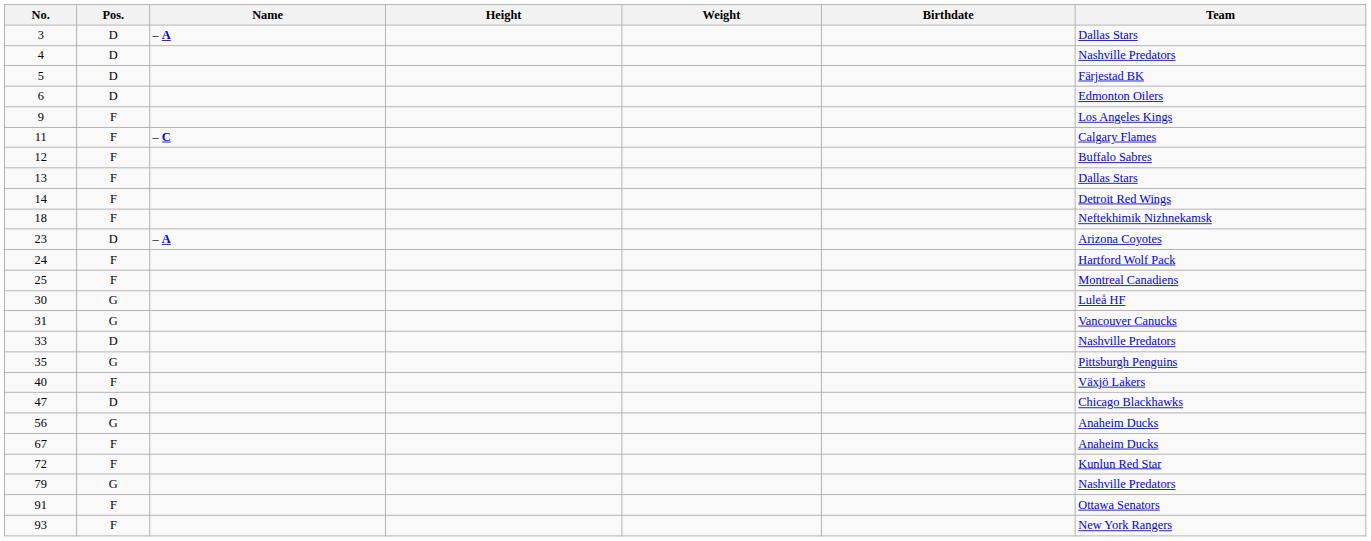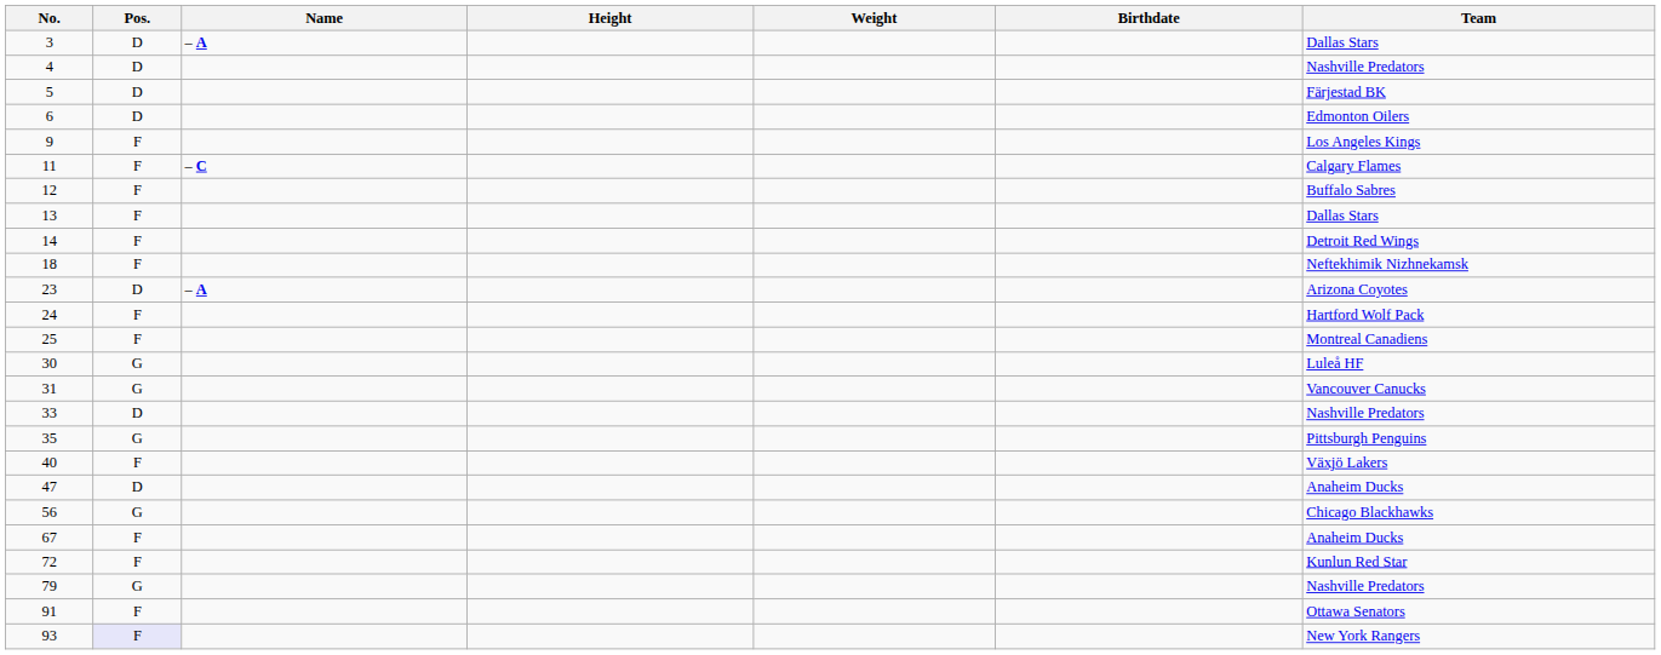 <table width="100%" class="wikitable sortable" style="font-size: 90%; text-align: center;">
 <tr>
 <th style="width:  4%;">No.</th>
 <th style="width:  4%;">Pos.</th>
 <th style="width: 13%;">Name</th>
 <th style="width: 13%;">Height</th>
 <th style="width: 11%;">Weight</th>
 <th style="width: 14%;">Birthdate</th>
 <th style="width: 16%;">Team</th>
 </tr>
 <tr>
 <td>3</td>
 <td>D</td>
 <td align=left> – <strong><a href='#'>A</a></strong></td>
 <td></td>
 <td></td>
 <td></td>
 <td style="text-align:left;"> <a href='#'>Dallas Stars</a></td>
 </tr>
 <tr>
 <td>4</td>
 <td>D</td>
 <td align=left></td>
 <td></td>
 <td></td>
 <td></td>
 <td style="text-align:left;"> <a href='#'>Nashville Predators</a></td>
 </tr>
 <tr>
 <td>5</td>
 <td>D</td>
 <td align=left></td>
 <td></td>
 <td></td>
 <td></td>
 <td style="text-align:left;"> <a href='#'>Färjestad BK</a></td>
 </tr>
 <tr>
 <td>6</td>
 <td>D</td>
 <td align=left></td>
 <td></td>
 <td></td>
 <td></td>
 <td style="text-align:left;"> <a href='#'>Edmonton Oilers</a></td>
 </tr>
 <tr>
 <td>9</td>
 <td>F</td>
 <td align=left></td>
 <td></td>
 <td></td>
 <td></td>
 <td style="text-align:left;"> <a href='#'>Los Angeles Kings</a></td>
 </tr>
 <tr>
 <td>11</td>
 <td>F</td>
 <td align=left> – <strong><a href='#'>C</a></strong></td>
 <td></td>
 <td></td>
 <td></td>
 <td style="text-align:left;"> <a href='#'>Calgary Flames</a></td>
 </tr>
 <tr>
 <td>12</td>
 <td>F</td>
 <td align=left></td>
 <td></td>
 <td></td>
 <td></td>
 <td style="text-align:left;"> <a href='#'>Buffalo Sabres</a></td>
 </tr>
 <tr>
 <td>13</td>
 <td>F</td>
 <td align=left></td>
 <td></td>
 <td></td>
 <td></td>
 <td style="text-align:left;"> <a href='#'>Dallas Stars</a></td>
 </tr>
 <tr>
 <td>14</td>
 <td>F</td>
 <td align=left></td>
 <td></td>
 <td></td>
 <td></td>
 <td style="text-align:left;"> <a href='#'>Detroit Red Wings</a></td>
 </tr>
 <tr>
 <td>18</td>
 <td>F</td>
 <td align=left></td>
 <td></td>
 <td></td>
 <td></td>
 <td style="text-align:left;"> <a href='#'>Neftekhimik Nizhnekamsk</a></td>
 </tr>
 <tr>
 <td>23</td>
 <td>D</td>
 <td align=left> – <strong><a href='#'>A</a></strong></td>
 <td></td>
 <td></td>
 <td></td>
 <td style="text-align:left;"> <a href='#'>Arizona Coyotes</a></td>
 </tr>
 <tr>
 <td>24</td>
 <td>F</td>
 <td align=left></td>
 <td></td>
 <td></td>
 <td></td>
 <td style="text-align:left;"> <a href='#'>Hartford Wolf Pack</a></td>
 </tr>
 <tr>
 <td>25</td>
 <td>F</td>
 <td align=left></td>
 <td></td>
 <td></td>
 <td></td>
 <td style="text-align:left;"> <a href='#'>Montreal Canadiens</a></td>
 </tr>
 <tr>
 <td>30</td>
 <td>G</td>
 <td align=left></td>
 <td></td>
 <td></td>
 <td></td>
 <td style="text-align:left;"> <a href='#'>Luleå HF</a></td>
 </tr>
 <tr>
 <td>31</td>
 <td>G</td>
 <td align=left></td>
 <td></td>
 <td></td>
 <td></td>
 <td style="text-align:left;"> <a href='#'>Vancouver Canucks</a></td>
 </tr>
 <tr>
 <td>33</td>
 <td>D</td>
 <td align=left></td>
 <td></td>
 <td></td>
 <td></td>
 <td style="text-align:left;"> <a href='#'>Nashville Predators</a></td>
 </tr>
 <tr>
 <td>35</td>
 <td>G</td>
 <td align=left></td>
 <td></td>
 <td></td>
 <td></td>
 <td style="text-align:left;"> <a href='#'>Pittsburgh Penguins</a></td>
 </tr>
 <tr>
 <td>40</td>
 <td>F</td>
 <td align=left></td>
 <td></td>
 <td></td>
 <td></td>
 <td style="text-align:left;"> <a href='#'>Växjö Lakers</a></td>
 </tr>
 <tr>
 <td>47</td>
 <td>D</td>
 <td align=left></td>
 <td></td>
 <td></td>
 <td></td>
-<td style="text-align:left;"> <a href='#'>Chicago Blackhawks</a></td>
+<td style="text-align:left;"> <a href='#'>Anaheim Ducks</a></td>
 </tr>
 <tr>
 <td>56</td>
 <td>G</td>
 <td align=left></td>
 <td></td>
 <td></td>
 <td></td>
-<td style="text-align:left;"> <a href='#'>Anaheim Ducks</a></td>
+<td style="text-align:left;"> <a href='#'>Chicago Blackhawks</a></td>
 </tr>
 <tr>
 <td>67</td>
 <td>F</td>
 <td align=left></td>
 <td></td>
 <td></td>
 <td></td>
 <td style="text-align:left;"> <a href='#'>Anaheim Ducks</a></td>
 </tr>
 <tr>
 <td>72</td>
 <td>F</td>
 <td align=left></td>
 <td></td>
 <td></td>
 <td></td>
 <td style="text-align:left;"> <a href='#'>Kunlun Red Star</a></td>
 </tr>
 <tr>
 <td>79</td>
 <td>G</td>
 <td align=left></td>
 <td></td>
 <td></td>
 <td></td>
 <td style="text-align:left;"> <a href='#'>Nashville Predators</a></td>
 </tr>
 <tr>
 <td>91</td>
 <td>F</td>
 <td align=left></td>
 <td></td>
 <td></td>
 <td></td>
 <td style="text-align:left;"> <a href='#'>Ottawa Senators</a></td>
 </tr>
 <tr>
 <td>93</td>
-<td>F</td>
+<td style="background: lavender;">F</td>
 <td align=left></td>
 <td></td>
 <td></td>
 <td></td>
 <td style="text-align:left;"> <a href='#'>New York Rangers</a></td>
 </tr>
 </table>
